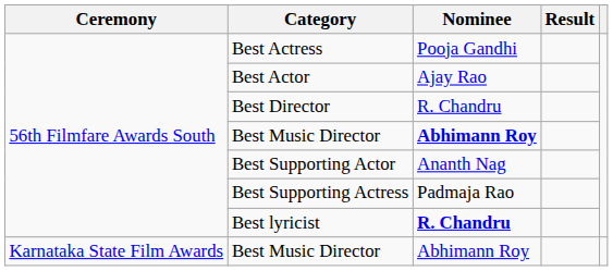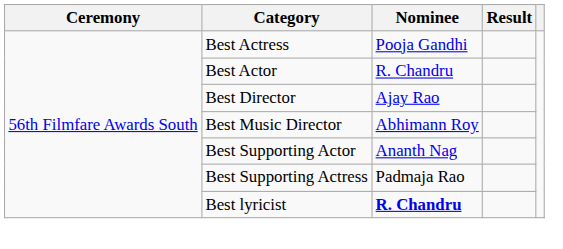 <table class="wikitable">
 <tr>
 <th>Ceremony</th>
 <th>Category</th>
 <th>Nominee</th>
 <th>Result</th>
 <th></th>
 </tr>
 <tr>
 <td rowspan="7"><a href='#'>56th Filmfare Awards South</a></td>
 <td>Best Actress</td>
 <td><a href='#'>Pooja Gandhi</a></td>
 <td></td>
 <td rowspan="7"></td>
 </tr>
 <tr>
 <td>Best Actor</td>
+<td><a href='#'>R. Chandru</a></td>
+<td></td>
+</tr>
+<tr>
+<td>Best Director</td>
 <td><a href='#'>Ajay Rao</a></td>
 <td></td>
 </tr>
 <tr>
-<td>Best Director</td>
-<td><a href='#'>R. Chandru</a></td>
-<td></td>
-</tr>
-<tr>
 <td>Best Music Director</td>
-<td><strong><a href='#'>Abhimann Roy</a></strong></td>
+<td><a href='#'>Abhimann Roy</a></td>
 <td></td>
 </tr>
 <tr>
 <td>Best Supporting Actor</td>
 <td><a href='#'>Ananth Nag</a></td>
 <td></td>
 </tr>
 <tr>
 <td>Best Supporting Actress</td>
 <td>Padmaja Rao</td>
 <td></td>
 </tr>
 <tr>
 <td>Best lyricist</td>
 <td><strong><a href='#'>R. Chandru</a></strong></td>
 <td></td>
 </tr>
-<tr>
-<td rowspan="1"><a href='#'>Karnataka State Film Awards</a></td>
-<td>Best Music Director</td>
-<td><a href='#'>Abhimann Roy</a></td>
-<td></td>
-<td rowspan="1"></td>
-</tr>
 </table>
